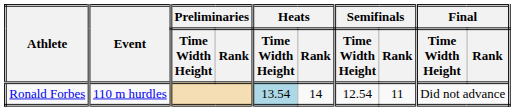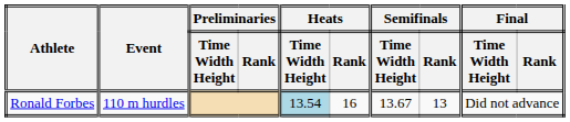 <table class=wikitable style="font-size:90%; border: double;">
 <tr>
 <th rowspan="2" style="border-right:double">Athlete</th>
 <th rowspan="2" style="border-right:double">Event</th>
 <th colspan="2" style="border-right:double; border-bottom:double;">Preliminaries</th>
 <th colspan="2" style="border-right:double; border-bottom:double;">Heats</th>
 <th colspan="2" style="border-right:double; border-bottom:double;">Semifinals</th>
 <th colspan="2" style="border-right:double; border-bottom:double;">Final</th>
 </tr>
 <tr>
 <th>Time<br>Width<br>Height</th>
 <th style="border-right:double">Rank</th>
 <th>Time<br>Width<br>Height</th>
 <th style="border-right:double">Rank</th>
 <th>Time<br>Width<br>Height</th>
 <th style="border-right:double">Rank</th>
 <th>Time<br>Width<br>Height</th>
 <th style="border-right:double">Rank</th>
 </tr>
 <tr style="border-top: double;">
 <td style="border-right:double"><a href='#'>Ronald Forbes</a></td>
 <td style="border-right:double"><a href='#'>110 m hurdles</a></td>
 <td style="border-right:double" colspan= 2 bgcolor="wheat"></td>
 <td align=center style="background: lightblue;">13.54</td>
-<td align=center style="border-right:double">14</td>
-<td align=center>12.54</td>
-<td align=center style="border-right:double">11</td>
+<td align=center style="border-right:double">16</td>
+<td align=center>13.67</td>
+<td align=center style="border-right:double">13</td>
 <td colspan="2" align=center>Did not advance</td>
 </tr>
 </table>
